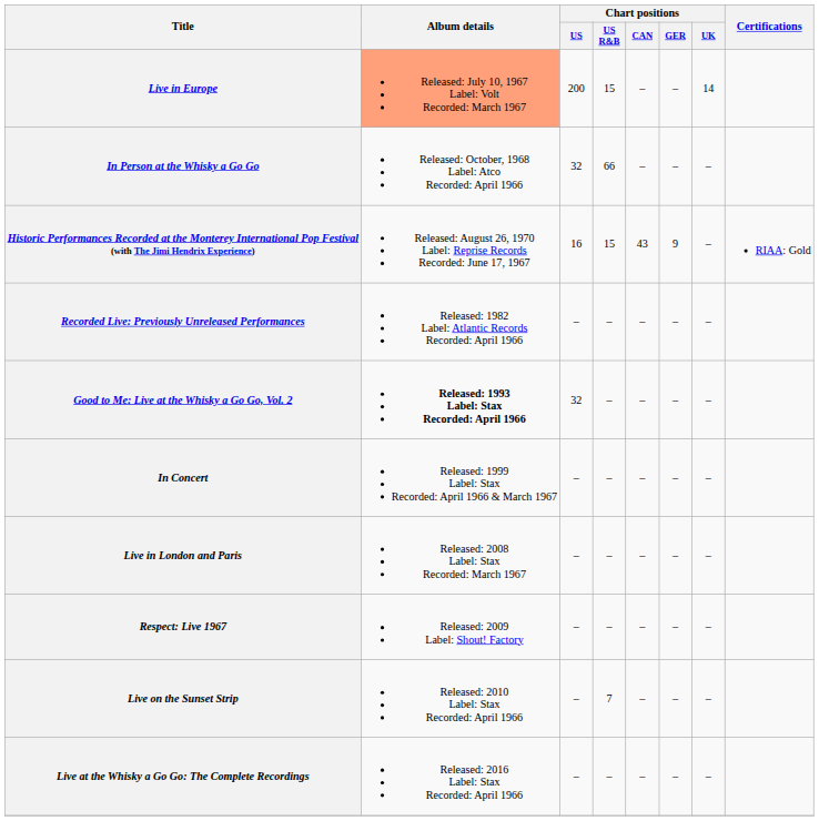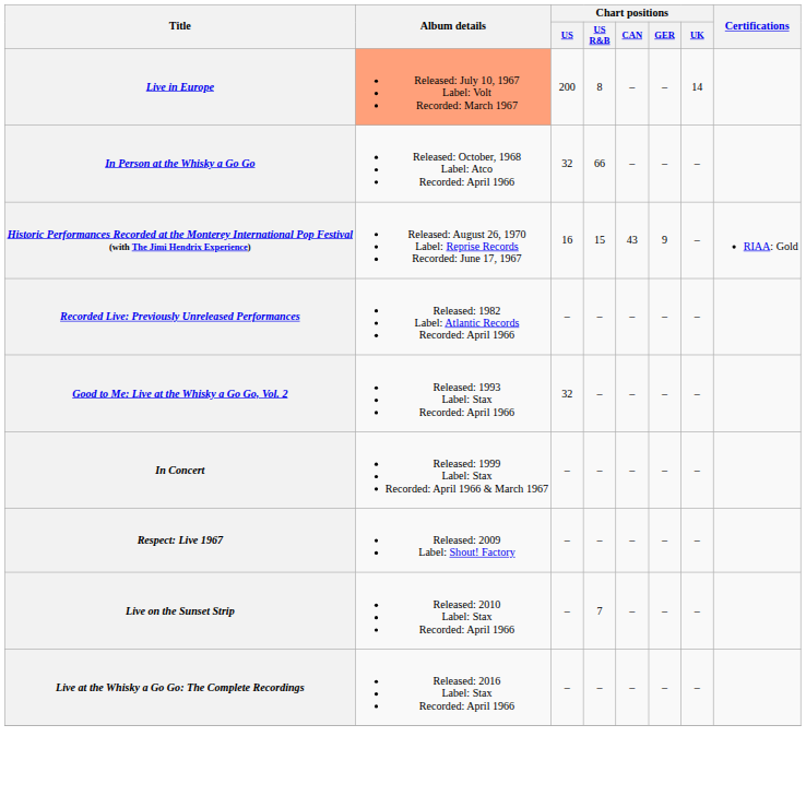 <table class="wikitable plainrowheaders" style="text-align:center;">
 <tr>
 <th rowspan="2">Title</th>
 <th rowspan="2">Album details</th>
 <th colspan="5">Chart positions</th>
 <th rowspan="2"><a href='#'>Certifications</a></th>
 </tr>
 <tr>
 <th style="width:3em;font-size:85%"><a href='#'>US</a><br></th>
 <th style="width:3em;font-size:85%"><a href='#'>US R&B</a><br></th>
 <th style="width:3em;font-size:85%"><a href='#'>CAN</a><br></th>
 <th style="width:3em;font-size:85%"><a href='#'>GER</a><br></th>
 <th style="width:3em;font-size:85%"><a href='#'>UK</a><br></th>
 </tr>
 <tr>
 <th scope="row"><em><a href='#'>Live in Europe</a></em></th>
 <td style="background: lightsalmon;"><br><ul><li>Released: July 10, 1967</li><li>Label: Volt</li><li>Recorded: March 1967</li></ul></td>
 <td>200</td>
-<td>15</td>
+<td>8</td>
 <td>–</td>
 <td>–</td>
 <td>14</td>
 <td></td>
 </tr>
 <tr>
 <th scope="row"><em><a href='#'>In Person at the Whisky a Go Go</a></em></th>
 <td><br><ul><li>Released: October, 1968</li><li>Label: Atco</li><li>Recorded: April 1966</li></ul></td>
 <td>32</td>
 <td>66</td>
 <td>–</td>
 <td>–</td>
 <td>–</td>
 <td></td>
 </tr>
 <tr>
 <th scope="row"><em><a href='#'>Historic Performances Recorded at the Monterey International Pop Festival</a></em><br><small>(with <a href='#'>The Jimi Hendrix Experience</a>)</small></th>
 <td><br><ul><li>Released: August 26, 1970</li><li>Label: <a href='#'>Reprise Records</a></li><li>Recorded: June 17, 1967</li></ul></td>
 <td>16</td>
 <td>15</td>
 <td>43</td>
 <td>9</td>
 <td>–</td>
 <td><br><ul><li><a href='#'>RIAA</a>: Gold</li></ul></td>
 </tr>
 <tr>
 <th scope="row"><em><a href='#'>Recorded Live: Previously Unreleased Performances</a></em></th>
 <td><br><ul><li>Released: 1982</li><li>Label: <a href='#'>Atlantic Records</a></li><li>Recorded: April 1966</li></ul></td>
 <td>–</td>
 <td>–</td>
 <td>–</td>
 <td>–</td>
 <td>–</td>
 <td></td>
 </tr>
 <tr>
 <th scope="row"><em><a href='#'>Good to Me: Live at the Whisky a Go Go, Vol. 2</a></em></th>
-<td><strong><br><ul><li>Released: 1993</li><li>Label: Stax</li><li>Recorded: April 1966</li></ul></strong></td>
+<td><br><ul><li>Released: 1993</li><li>Label: Stax</li><li>Recorded: April 1966</li></ul></td>
 <td>32</td>
 <td>–</td>
 <td>–</td>
 <td>–</td>
 <td>–</td>
 <td></td>
 </tr>
 <tr>
 <th scope="row"><em>In Concert</em></th>
 <td><br><ul><li>Released: 1999</li><li>Label: Stax</li><li>Recorded: April 1966 & March 1967</li></ul></td>
-<td>–</td>
-<td>–</td>
-<td>–</td>
-<td>–</td>
-<td>–</td>
-<td></td>
-</tr>
-<tr>
-<th scope="row"><em>Live in London and Paris</em></th>
-<td><br><ul><li>Released: 2008</li><li>Label: Stax</li><li>Recorded: March 1967</li></ul></td>
 <td>–</td>
 <td>–</td>
 <td>–</td>
 <td>–</td>
 <td>–</td>
 <td></td>
 </tr>
 <tr>
 <th scope="row"><em>Respect: Live 1967</em></th>
 <td><br><ul><li>Released: 2009</li><li>Label: <a href='#'>Shout! Factory</a></li></ul></td>
 <td>–</td>
 <td>–</td>
 <td>–</td>
 <td>–</td>
 <td>–</td>
 <td></td>
 </tr>
 <tr>
 <th scope="row"><em>Live on the Sunset Strip</em></th>
 <td><br><ul><li>Released: 2010</li><li>Label: Stax</li><li>Recorded: April 1966</li></ul></td>
 <td>–</td>
 <td>7</td>
 <td>–</td>
 <td>–</td>
 <td>–</td>
 <td></td>
 </tr>
 <tr>
 <th scope="row"><em>Live at the Whisky a Go Go: The Complete Recordings</em></th>
 <td><br><ul><li>Released: 2016</li><li>Label: Stax</li><li>Recorded: April 1966</li></ul></td>
 <td>–</td>
 <td>–</td>
 <td>–</td>
 <td>–</td>
 <td>–</td>
 <td></td>
 </tr>
 <tr>
 </tr>
 </table>
